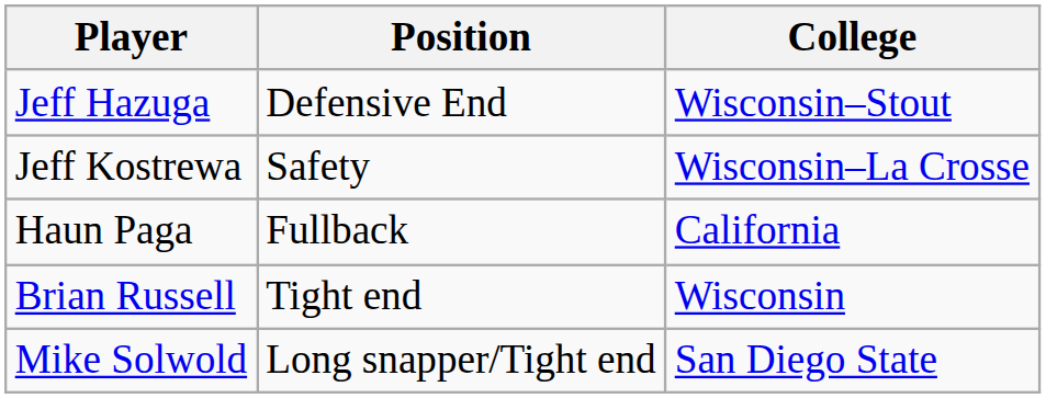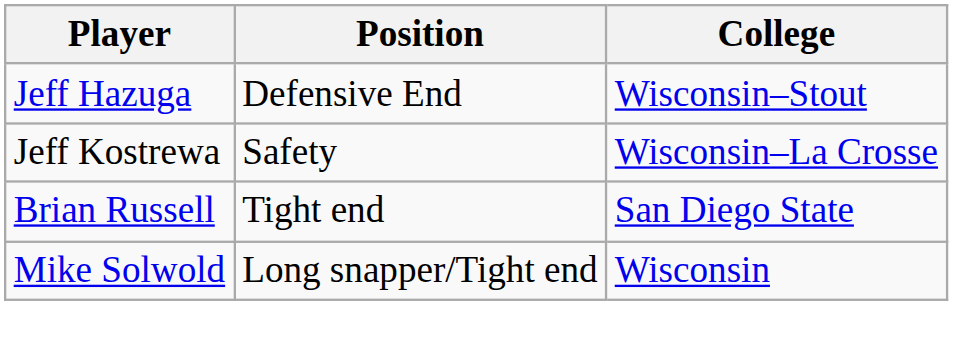 <table class="wikitable">
 <tr>
 <th>Player</th>
 <th>Position</th>
 <th>College</th>
 </tr>
 <tr>
 <td><a href='#'>Jeff Hazuga</a></td>
 <td>Defensive End</td>
 <td><a href='#'>Wisconsin–Stout</a></td>
 </tr>
 <tr>
 <td>Jeff Kostrewa</td>
 <td>Safety</td>
 <td><a href='#'>Wisconsin–La Crosse</a></td>
 </tr>
 <tr>
-<td>Haun Paga</td>
-<td>Fullback</td>
-<td><a href='#'>California</a></td>
-</tr>
-<tr>
 <td><a href='#'>Brian Russell</a></td>
 <td>Tight end</td>
-<td><a href='#'>Wisconsin</a></td>
+<td><a href='#'>San Diego State</a></td>
 </tr>
 <tr>
 <td><a href='#'>Mike Solwold</a></td>
 <td>Long snapper/Tight end</td>
-<td><a href='#'>San Diego State</a></td>
+<td><a href='#'>Wisconsin</a></td>
 </tr>
 </table>
